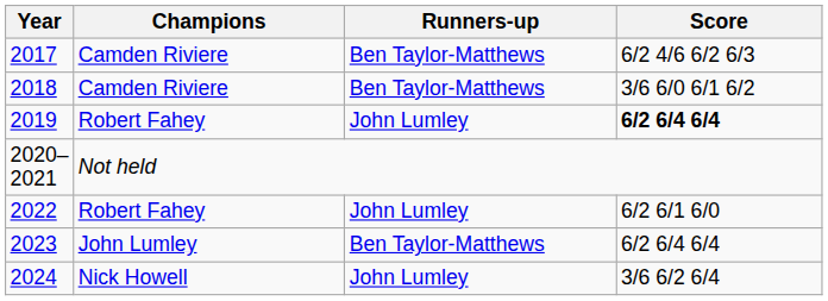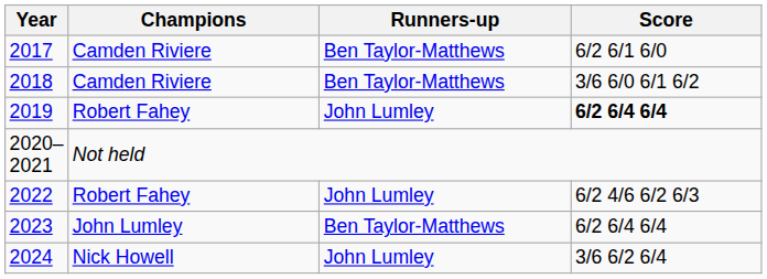 <table class="wikitable">
 <tr>
 <th style="width:40px">Year</th>
 <th style="width:200px">Champions</th>
 <th style="width:200px">Runners-up</th>
 <th style="width:150px" class="unsortable">Score</th>
 </tr>
 <tr>
 <td><a href='#'>2017</a></td>
 <td> <a href='#'>Camden Riviere</a></td>
 <td> <a href='#'>Ben Taylor-Matthews</a></td>
-<td>6/2 4/6 6/2 6/3</td>
+<td>6/2 6/1 6/0</td>
 </tr>
 <tr>
 <td><a href='#'>2018</a></td>
 <td> <a href='#'>Camden Riviere</a></td>
 <td> <a href='#'>Ben Taylor-Matthews</a></td>
 <td>3/6 6/0 6/1 6/2</td>
 </tr>
 <tr>
 <td><a href='#'>2019</a></td>
 <td> <a href='#'>Robert Fahey</a></td>
 <td> <a href='#'>John Lumley</a></td>
 <td><strong>6/2 6/4 6/4</strong></td>
 </tr>
 <tr>
 <td>2020–2021</td>
 <td colspan=3,><em>Not held</em></td>
 </tr>
 <tr>
 <td><a href='#'>2022</a></td>
 <td> <a href='#'>Robert Fahey</a></td>
 <td> <a href='#'>John Lumley</a></td>
-<td>6/2 6/1 6/0</td>
+<td>6/2 4/6 6/2 6/3</td>
 </tr>
 <tr>
 <td><a href='#'>2023</a></td>
 <td> <a href='#'>John Lumley</a></td>
 <td> <a href='#'>Ben Taylor-Matthews</a></td>
 <td>6/2 6/4 6/4</td>
 </tr>
 <tr>
 <td><a href='#'>2024</a></td>
 <td> <a href='#'>Nick Howell</a></td>
 <td> <a href='#'>John Lumley</a></td>
 <td>3/6 6/2 6/4</td>
 </tr>
 </table>
